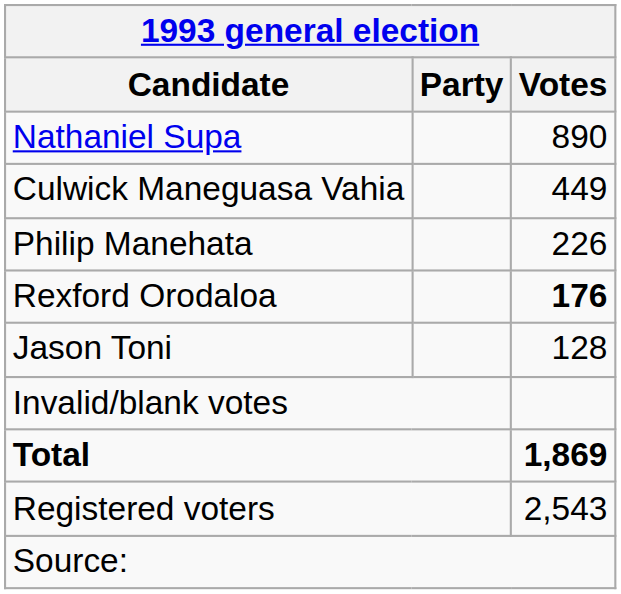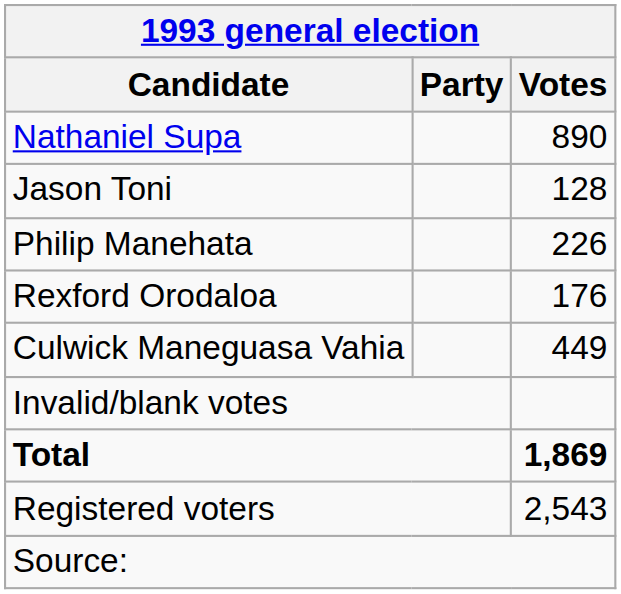 <table class=wikitable style=text-align:left>
 <tr>
 <th colspan=3><a href='#'>1993 general election</a></th>
 </tr>
 <tr>
 <th>Candidate</th>
 <th>Party</th>
 <th>Votes</th>
 </tr>
 <tr>
 <td><a href='#'>Nathaniel Supa</a></td>
 <td></td>
 <td align=right>890</td>
 </tr>
 <tr>
-<td>Culwick Maneguasa Vahia</td>
+<td>Jason Toni</td>
 <td></td>
-<td align=right>449</td>
+<td align=right>128</td>
 </tr>
 <tr>
 <td>Philip Manehata</td>
 <td></td>
 <td align=right>226</td>
 </tr>
 <tr>
 <td>Rexford Orodaloa</td>
 <td></td>
-<td align=right><strong>176</strong></td>
+<td align=right>176</td>
 </tr>
 <tr>
-<td>Jason Toni</td>
+<td>Culwick Maneguasa Vahia</td>
 <td></td>
-<td align=right>128</td>
+<td align=right>449</td>
 </tr>
 <tr>
 <td colspan=2>Invalid/blank votes</td>
 <td></td>
 </tr>
 <tr>
 <td colspan=2><strong>Total</strong></td>
 <td align=right><strong>1,869</strong></td>
 </tr>
 <tr>
 <td colspan=2>Registered voters</td>
 <td align=right>2,543</td>
 </tr>
 <tr>
 <td colspan=3>Source: </td>
 </tr>
 </table>
